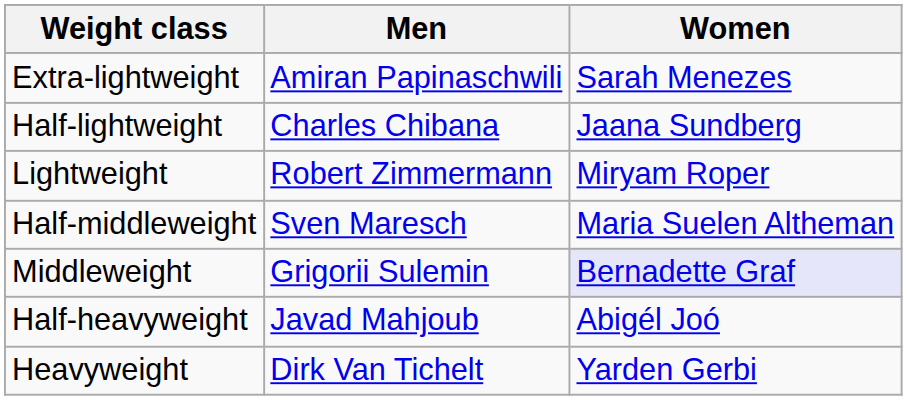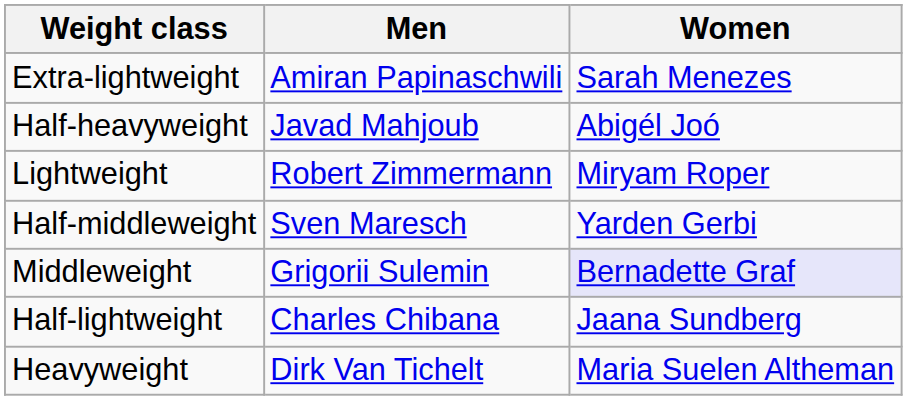 <table class="wikitable">
 <tr>
 <th><strong>Weight class</strong></th>
 <th><strong>Men</strong></th>
 <th>Women</th>
 </tr>
 <tr>
 <td>Extra-lightweight</td>
 <td><a href='#'>Amiran Papinaschwili</a></td>
 <td><a href='#'>Sarah Menezes</a></td>
 </tr>
 <tr>
-<td>Half-lightweight</td>
-<td><a href='#'>Charles Chibana</a></td>
-<td><a href='#'>Jaana Sundberg</a></td>
+<td>Half-heavyweight</td>
+<td><a href='#'>Javad Mahjoub</a></td>
+<td><a href='#'>Abigél Joó</a></td>
 </tr>
 <tr>
 <td>Lightweight</td>
 <td><a href='#'>Robert Zimmermann</a></td>
 <td><a href='#'>Miryam Roper</a></td>
 </tr>
 <tr>
 <td>Half-middleweight</td>
 <td><a href='#'>Sven Maresch</a></td>
-<td><a href='#'>Maria Suelen Altheman</a></td>
+<td><a href='#'>Yarden Gerbi</a></td>
 </tr>
 <tr>
 <td>Middleweight</td>
 <td><a href='#'>Grigorii Sulemin</a></td>
 <td style="background: lavender;"><a href='#'>Bernadette Graf</a></td>
 </tr>
 <tr>
-<td>Half-heavyweight</td>
-<td><a href='#'>Javad Mahjoub</a></td>
-<td><a href='#'>Abigél Joó</a></td>
+<td>Half-lightweight</td>
+<td><a href='#'>Charles Chibana</a></td>
+<td><a href='#'>Jaana Sundberg</a></td>
 </tr>
 <tr>
 <td>Heavyweight</td>
 <td><a href='#'>Dirk Van Tichelt</a></td>
-<td><a href='#'>Yarden Gerbi</a></td>
+<td><a href='#'>Maria Suelen Altheman</a></td>
 </tr>
 </table>
